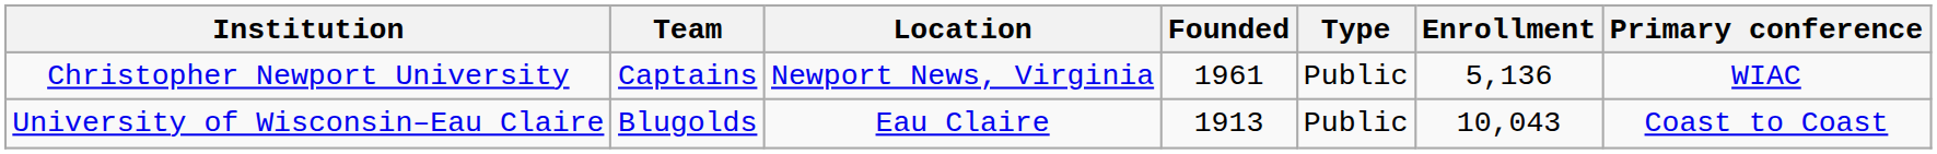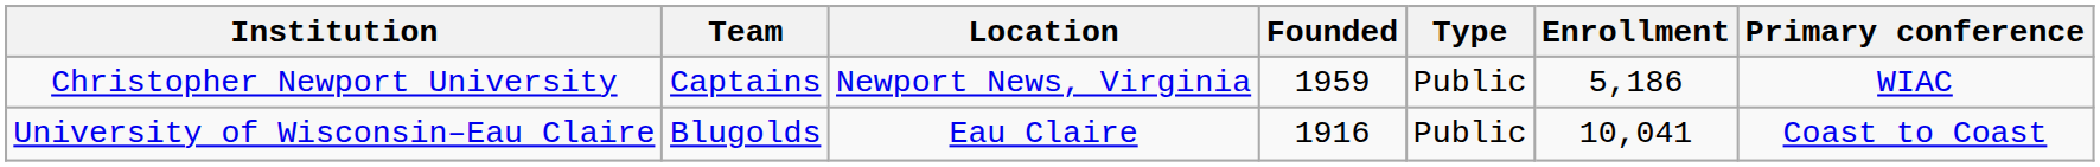 <table class="sortable wikitable" style="text-align:center;">
 <tr>
 <th>Institution</th>
 <th>Team</th>
 <th>Location</th>
 <th>Founded</th>
 <th>Type</th>
 <th>Enrollment</th>
 <th>Primary conference</th>
 </tr>
 <tr>
 <td><a href='#'>Christopher Newport University</a></td>
 <td><a href='#'>Captains</a></td>
 <td><a href='#'>Newport News, Virginia</a></td>
-<td>1961</td>
+<td>1959</td>
 <td>Public</td>
-<td>5,136</td>
+<td>5,186</td>
 <td><a href='#'>WIAC</a></td>
 </tr>
 <tr>
 <td><a href='#'>University of Wisconsin–Eau Claire</a></td>
 <td><a href='#'>Blugolds</a></td>
 <td><a href='#'>Eau Claire</a></td>
-<td>1913</td>
+<td>1916</td>
 <td>Public</td>
-<td>10,043</td>
+<td>10,041</td>
 <td><a href='#'>Coast to Coast</a></td>
 </tr>
 </table>
